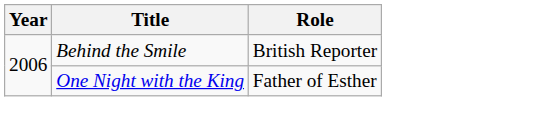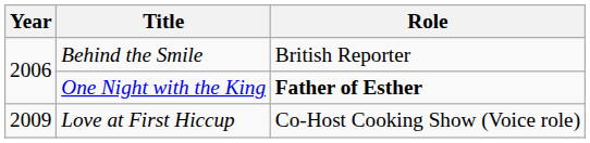 <table class="wikitable">
 <tr>
 <th>Year</th>
 <th>Title</th>
 <th>Role</th>
 </tr>
 <tr>
 <td rowspan=2>2006</td>
 <td><em>Behind the Smile</em></td>
 <td>British Reporter</td>
 </tr>
 <tr>
 <td><em><a href='#'>One Night with the King</a></em></td>
-<td>Father of Esther</td>
+<td><strong>Father of Esther</strong></td>
+</tr>
+<tr>
+<td>2009</td>
+<td><em>Love at First Hiccup</em></td>
+<td>Co-Host Cooking Show (Voice role)</td>
 </tr>
 </table>
